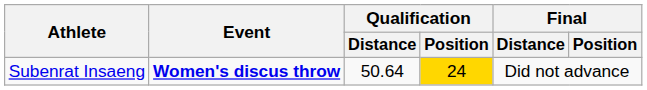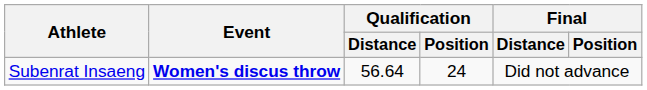 <table class=wikitable style="font-size:90%">
 <tr>
 <th rowspan="2">Athlete</th>
 <th rowspan="2">Event</th>
 <th colspan="2">Qualification</th>
 <th colspan="2">Final</th>
 </tr>
 <tr style="font-size:95%">
 <th>Distance</th>
 <th>Position</th>
 <th>Distance</th>
 <th>Position</th>
 </tr>
 <tr align=center>
 <td align=left><a href='#'>Subenrat Insaeng</a></td>
 <td align=left><strong><a href='#'>Women's discus throw</a></strong></td>
-<td>50.64</td>
-<td style="background: gold;">24</td>
+<td>56.64</td>
+<td>24</td>
 <td colspan=2>Did not advance</td>
 </tr>
 </table>
